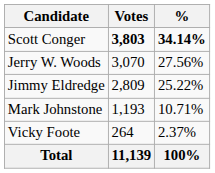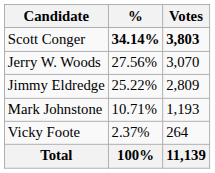 <table class="wikitable">
 <tr>
 <th>Candidate</th>
+<th>%</th>
 <th>Votes</th>
-<th>%</th>
 </tr>
 <tr>
 <td>Scott Conger</td>
+<td><strong>34.14%</strong></td>
 <td><strong>3,803</strong></td>
-<td><strong>34.14%</strong></td>
 </tr>
 <tr>
 <td>Jerry W. Woods</td>
+<td>27.56%</td>
 <td>3,070</td>
-<td>27.56%</td>
 </tr>
 <tr>
 <td>Jimmy Eldredge</td>
+<td>25.22%</td>
 <td>2,809</td>
-<td>25.22%</td>
 </tr>
 <tr>
 <td>Mark Johnstone</td>
+<td>10.71%</td>
 <td>1,193</td>
-<td>10.71%</td>
 </tr>
 <tr>
 <td>Vicky Foote</td>
+<td>2.37%</td>
 <td>264</td>
-<td>2.37%</td>
 </tr>
 <tr>
 <th>Total</th>
+<th>100%</th>
 <th>11,139</th>
-<th>100%</th>
 </tr>
 </table>
